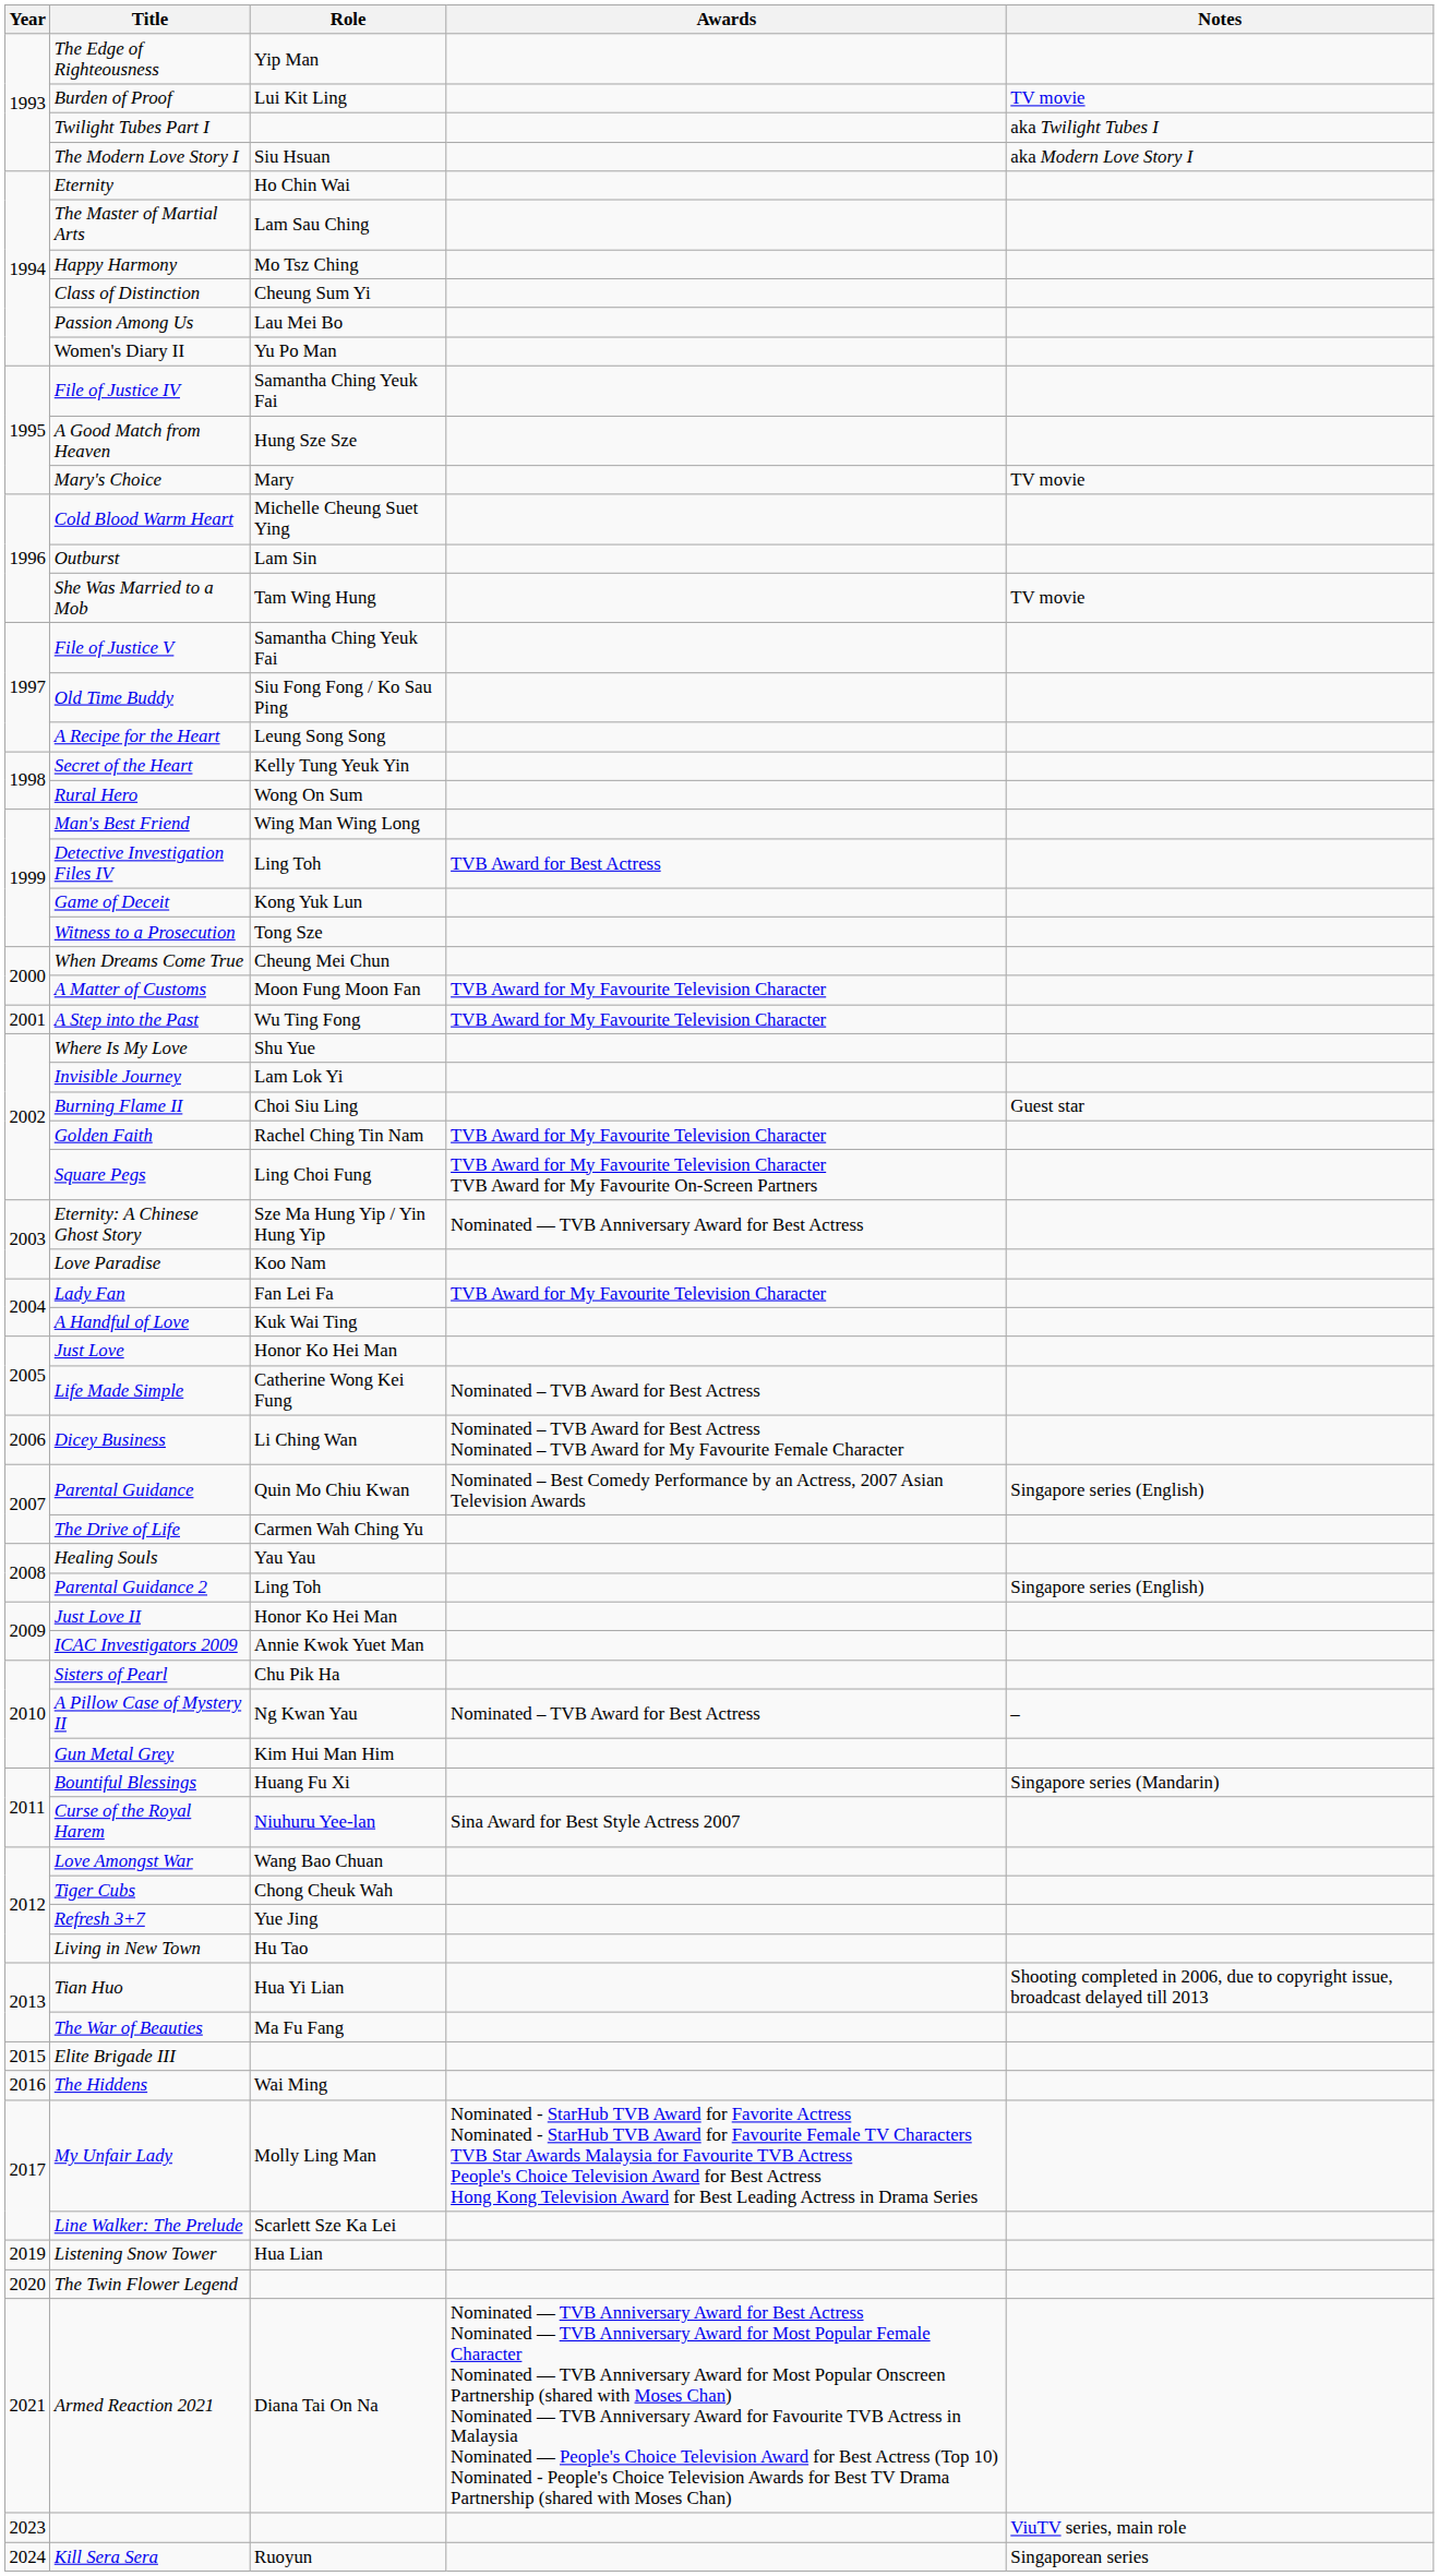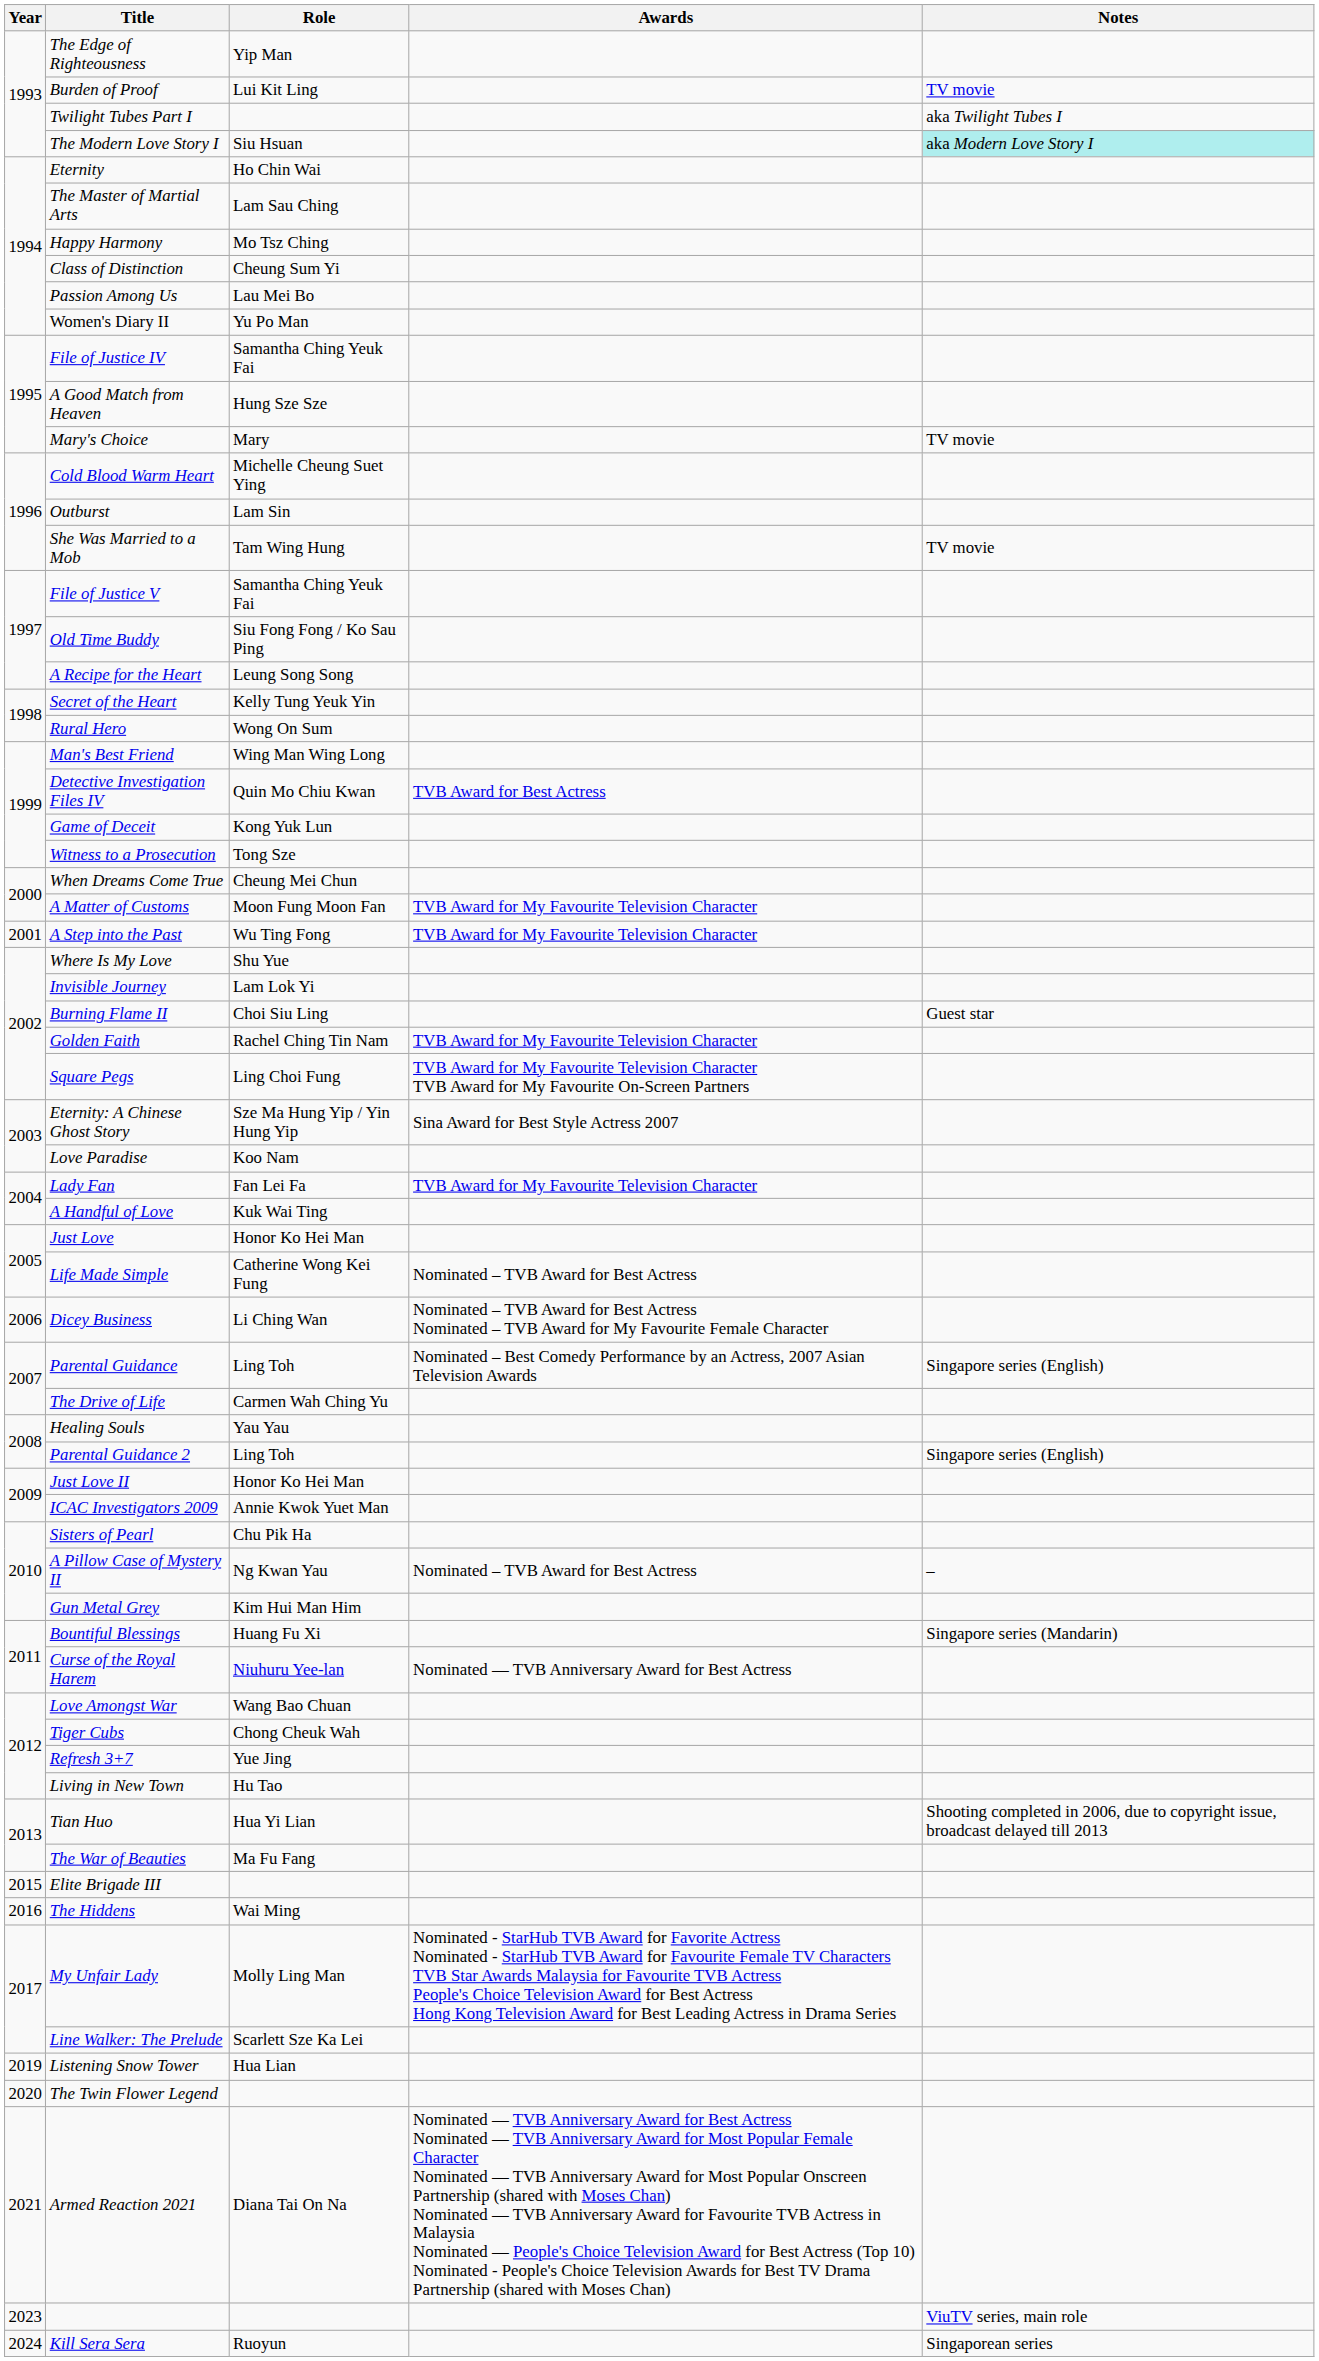 <table class="wikitable sortable">
 <tr align="center">
 <th>Year</th>
 <th>Title</th>
 <th>Role</th>
 <th>Awards</th>
 <th class="unsortable">Notes</th>
 </tr>
 <tr>
 <td rowspan="4">1993</td>
 <td><em>The Edge of Righteousness</em></td>
 <td>Yip Man</td>
 <td></td>
 <td></td>
 </tr>
 <tr>
 <td><em>Burden of Proof</em></td>
 <td>Lui Kit Ling</td>
 <td></td>
 <td><a href='#'>TV movie</a></td>
 </tr>
 <tr>
 <td><em>Twilight Tubes Part I</em></td>
 <td></td>
 <td></td>
 <td>aka <em>Twilight Tubes I</em></td>
 </tr>
 <tr>
 <td><em>The Modern Love Story I</em></td>
 <td>Siu Hsuan</td>
 <td></td>
-<td>aka <em>Modern Love Story I</em></td>
+<td style="background: paleturquoise;">aka <em>Modern Love Story I</em></td>
 </tr>
 <tr>
 <td rowspan="6">1994</td>
 <td><em>Eternity</em></td>
 <td>Ho Chin Wai</td>
 <td></td>
 <td></td>
 </tr>
 <tr>
 <td><em>The Master of Martial Arts</em></td>
 <td>Lam Sau Ching</td>
 <td></td>
 <td></td>
 </tr>
 <tr>
 <td><em>Happy Harmony</em></td>
 <td>Mo Tsz Ching</td>
 <td></td>
 <td></td>
 </tr>
 <tr>
 <td><em>Class of Distinction</em></td>
 <td>Cheung Sum Yi</td>
 <td></td>
 <td></td>
 </tr>
 <tr>
 <td><em>Passion Among Us</em></td>
 <td>Lau Mei Bo</td>
 <td></td>
 <td></td>
 </tr>
 <tr>
 <td>Women's Diary II</td>
 <td>Yu Po Man</td>
 <td></td>
 <td></td>
 </tr>
 <tr>
 <td rowspan="3">1995</td>
 <td><em><a href='#'>File of Justice IV</a></em></td>
 <td>Samantha Ching Yeuk Fai</td>
 <td></td>
 <td></td>
 </tr>
 <tr>
 <td><em>A Good Match from Heaven</em></td>
 <td>Hung Sze Sze</td>
 <td></td>
 <td></td>
 </tr>
 <tr>
 <td><em>Mary's Choice</em></td>
 <td>Mary</td>
 <td></td>
 <td>TV movie</td>
 </tr>
 <tr>
 <td rowspan="3">1996</td>
 <td><em><a href='#'>Cold Blood Warm Heart</a></em></td>
 <td>Michelle Cheung Suet Ying</td>
 <td></td>
 <td></td>
 </tr>
 <tr>
 <td><em>Outburst</em></td>
 <td>Lam Sin</td>
 <td></td>
 <td></td>
 </tr>
 <tr>
 <td><em>She Was Married to a Mob</em></td>
 <td>Tam Wing Hung</td>
 <td></td>
 <td>TV movie</td>
 </tr>
 <tr>
 <td rowspan="3">1997</td>
 <td><em><a href='#'>File of Justice V</a></em></td>
 <td>Samantha Ching Yeuk Fai</td>
 <td></td>
 <td></td>
 </tr>
 <tr>
 <td><em><a href='#'>Old Time Buddy</a></em></td>
 <td>Siu Fong Fong / Ko Sau Ping</td>
 <td></td>
 <td></td>
 </tr>
 <tr>
 <td><em><a href='#'>A Recipe for the Heart</a></em></td>
 <td>Leung Song Song</td>
 <td></td>
 <td></td>
 </tr>
 <tr>
 <td rowspan="2">1998</td>
 <td><em><a href='#'>Secret of the Heart</a></em></td>
 <td>Kelly Tung Yeuk Yin</td>
 <td></td>
 <td></td>
 </tr>
 <tr>
 <td><em><a href='#'>Rural Hero</a></em></td>
 <td>Wong On Sum</td>
 <td></td>
 <td></td>
 </tr>
 <tr>
 <td rowspan="4">1999</td>
 <td><em><a href='#'>Man's Best Friend</a></em></td>
 <td>Wing Man Wing Long</td>
 <td></td>
 <td></td>
 </tr>
 <tr>
 <td><em><a href='#'>Detective Investigation Files IV</a></em></td>
-<td>Ling Toh</td>
+<td>Quin Mo Chiu Kwan</td>
 <td><a href='#'>TVB Award for Best Actress</a></td>
 <td></td>
 </tr>
 <tr>
 <td><em><a href='#'>Game of Deceit</a></em></td>
 <td>Kong Yuk Lun</td>
 <td></td>
 <td></td>
 </tr>
 <tr>
 <td><em><a href='#'>Witness to a Prosecution</a></em></td>
 <td>Tong Sze</td>
 <td></td>
 <td></td>
 </tr>
 <tr>
 <td rowspan="2">2000</td>
 <td><em>When Dreams Come True</em></td>
 <td>Cheung Mei Chun</td>
 <td></td>
 <td></td>
 </tr>
 <tr>
 <td><em><a href='#'>A Matter of Customs</a></em></td>
 <td>Moon Fung Moon Fan</td>
 <td><a href='#'>TVB Award for My Favourite Television Character</a></td>
 <td></td>
 </tr>
 <tr>
 <td>2001</td>
 <td><em><a href='#'>A Step into the Past</a></em></td>
 <td>Wu Ting Fong</td>
 <td><a href='#'>TVB Award for My Favourite Television Character</a></td>
 <td></td>
 </tr>
 <tr>
 <td rowspan="5">2002</td>
 <td><em>Where Is My Love</em></td>
 <td>Shu Yue</td>
 <td></td>
 <td></td>
 </tr>
 <tr>
 <td><em><a href='#'>Invisible Journey</a></em></td>
 <td>Lam Lok Yi</td>
 <td></td>
 <td></td>
 </tr>
 <tr>
 <td><em><a href='#'>Burning Flame II</a></em></td>
 <td>Choi Siu Ling</td>
 <td></td>
 <td>Guest star</td>
 </tr>
 <tr>
 <td><em><a href='#'>Golden Faith</a></em></td>
 <td>Rachel Ching Tin Nam</td>
 <td><a href='#'>TVB Award for My Favourite Television Character</a></td>
 <td></td>
 </tr>
 <tr>
 <td><em><a href='#'>Square Pegs</a></em></td>
 <td>Ling Choi Fung</td>
 <td><a href='#'>TVB Award for My Favourite Television Character</a> <br> TVB Award for My Favourite On-Screen Partners</td>
 <td></td>
 </tr>
 <tr>
 <td rowspan="2">2003</td>
 <td><em>Eternity: A Chinese Ghost Story</em></td>
 <td>Sze Ma Hung Yip / Yin Hung Yip</td>
-<td>Nominated — TVB Anniversary Award for Best Actress</td>
+<td>Sina Award for Best Style Actress 2007</td>
 <td></td>
 </tr>
 <tr>
 <td><em>Love Paradise</em></td>
 <td>Koo Nam</td>
 <td></td>
 <td></td>
 </tr>
 <tr>
 <td rowspan="2">2004</td>
 <td><em><a href='#'>Lady Fan</a></em></td>
 <td>Fan Lei Fa</td>
 <td><a href='#'>TVB Award for My Favourite Television Character</a></td>
 <td></td>
 </tr>
 <tr>
 <td><em><a href='#'>A Handful of Love</a></em></td>
 <td>Kuk Wai Ting</td>
 <td></td>
 <td></td>
 </tr>
 <tr>
 <td rowspan="2">2005</td>
 <td><em><a href='#'>Just Love</a></em></td>
 <td>Honor Ko Hei Man</td>
 <td></td>
 <td></td>
 </tr>
 <tr>
 <td><em><a href='#'>Life Made Simple</a></em></td>
 <td>Catherine Wong Kei Fung</td>
 <td>Nominated – TVB Award for Best Actress</td>
 <td></td>
 </tr>
 <tr>
 <td rowspan="1">2006</td>
 <td><em><a href='#'>Dicey Business</a></em></td>
 <td>Li Ching Wan</td>
 <td>Nominated – TVB Award for Best Actress <br> Nominated – TVB Award for My Favourite Female Character</td>
 <td></td>
 </tr>
 <tr>
 <td rowspan="2">2007</td>
 <td><em><a href='#'>Parental Guidance</a></em></td>
-<td>Quin Mo Chiu Kwan</td>
+<td>Ling Toh</td>
 <td>Nominated – Best Comedy Performance by an Actress, 2007 Asian Television Awards</td>
 <td>Singapore series (English)</td>
 </tr>
 <tr>
 <td><em><a href='#'>The Drive of Life</a></em></td>
 <td>Carmen Wah Ching Yu</td>
 <td></td>
 <td></td>
 </tr>
 <tr>
 <td rowspan="2">2008</td>
 <td><em>Healing Souls</em></td>
 <td>Yau Yau</td>
 <td></td>
 <td></td>
 </tr>
 <tr>
 <td><em><a href='#'>Parental Guidance 2</a></em></td>
 <td>Ling Toh</td>
 <td></td>
 <td>Singapore series (English)</td>
 </tr>
 <tr>
 <td rowspan="2">2009</td>
 <td><em><a href='#'>Just Love II</a></em></td>
 <td>Honor Ko Hei Man</td>
 <td></td>
 <td></td>
 </tr>
 <tr>
 <td><em><a href='#'>ICAC Investigators 2009</a></em></td>
 <td>Annie Kwok Yuet Man</td>
 <td></td>
 <td></td>
 </tr>
 <tr>
 <td rowspan="3">2010</td>
 <td><em><a href='#'>Sisters of Pearl</a></em></td>
 <td>Chu Pik Ha</td>
 <td></td>
 <td></td>
 </tr>
 <tr>
 <td><em><a href='#'>A Pillow Case of Mystery II</a></em></td>
 <td>Ng Kwan Yau</td>
 <td>Nominated – TVB Award for Best Actress</td>
 <td>–</td>
 </tr>
 <tr>
 <td><em><a href='#'>Gun Metal Grey</a></em></td>
 <td>Kim Hui Man Him</td>
 <td></td>
 <td></td>
 </tr>
 <tr>
 <td rowspan="2">2011</td>
 <td><em><a href='#'>Bountiful Blessings</a></em></td>
 <td>Huang Fu Xi</td>
 <td></td>
 <td>Singapore series (Mandarin)</td>
 </tr>
 <tr>
 <td><em><a href='#'>Curse of the Royal Harem</a></em></td>
 <td><a href='#'>Niuhuru Yee-lan</a></td>
-<td>Sina Award for Best Style Actress 2007</td>
+<td>Nominated — TVB Anniversary Award for Best Actress</td>
 <td></td>
 </tr>
 <tr>
 <td rowspan="4">2012</td>
 <td><em><a href='#'>Love Amongst War</a></em></td>
 <td>Wang Bao Chuan</td>
 <td></td>
 <td></td>
 </tr>
 <tr>
 <td><em><a href='#'>Tiger Cubs</a></em></td>
 <td>Chong Cheuk Wah</td>
 <td></td>
 <td></td>
 </tr>
 <tr>
 <td><em><a href='#'>Refresh 3+7</a></em></td>
 <td>Yue Jing</td>
 <td></td>
 <td></td>
 </tr>
 <tr>
 <td><em>Living in New Town</em></td>
 <td>Hu Tao</td>
 <td></td>
 <td></td>
 </tr>
 <tr>
 <td rowspan="2">2013</td>
 <td><em>Tian Huo</em></td>
 <td>Hua Yi Lian</td>
 <td></td>
 <td>Shooting completed in 2006, due to copyright issue, broadcast delayed till 2013</td>
 </tr>
 <tr>
 <td><em><a href='#'>The War of Beauties</a></em></td>
 <td>Ma Fu Fang</td>
 <td></td>
 <td></td>
 </tr>
 <tr>
 <td>2015</td>
 <td><em>Elite Brigade III</em></td>
 <td></td>
 <td></td>
 <td></td>
 </tr>
 <tr>
 <td>2016</td>
 <td><em><a href='#'>The Hiddens</a></em></td>
 <td>Wai Ming</td>
 <td></td>
 <td></td>
 </tr>
 <tr>
 <td rowspan="2">2017</td>
 <td><em><a href='#'>My Unfair Lady</a></em></td>
 <td>Molly Ling Man</td>
 <td>Nominated - <a href='#'>StarHub TVB Award</a> for <a href='#'>Favorite Actress</a><br>Nominated - <a href='#'>StarHub TVB Award</a> for <a href='#'>Favourite Female TV Characters</a><br><a href='#'>TVB Star Awards Malaysia for Favourite TVB Actress</a><br><a href='#'>People's Choice Television Award</a> for Best Actress <br><a href='#'>Hong Kong Television Award</a> for Best Leading Actress in Drama Series</td>
 <td></td>
 </tr>
 <tr>
 <td><em><a href='#'>Line Walker: The Prelude</a></em></td>
 <td>Scarlett Sze Ka Lei</td>
 <td></td>
 <td></td>
 </tr>
 <tr>
 <td rowspan="1">2019</td>
 <td><em>Listening Snow Tower</em></td>
 <td>Hua Lian</td>
 <td></td>
 <td></td>
 </tr>
 <tr>
 <td rowspan="1">2020</td>
 <td><em>The Twin Flower Legend</em></td>
 <td></td>
 <td></td>
 <td></td>
 </tr>
 <tr>
 <td rowspan="1">2021</td>
 <td><em>Armed Reaction 2021</em></td>
 <td>Diana Tai On Na</td>
 <td>Nominated — <a href='#'>TVB Anniversary Award for Best Actress</a><br> Nominated — <a href='#'>TVB Anniversary Award for Most Popular Female Character</a><br> Nominated — TVB Anniversary Award for Most Popular Onscreen Partnership (shared with <a href='#'>Moses Chan</a>) <br> Nominated — TVB Anniversary Award for Favourite TVB Actress in Malaysia <br> Nominated — <a href='#'>People's Choice Television Award</a> for Best Actress (Top 10)<br> Nominated - People's Choice Television Awards for Best TV Drama Partnership (shared with Moses Chan)</td>
 <td></td>
 </tr>
 <tr>
 <td rowspan="1">2023</td>
 <td><em></em></td>
 <td></td>
 <td></td>
 <td><a href='#'>ViuTV</a> series, main role</td>
 </tr>
 <tr>
 <td rowspan="1">2024</td>
 <td><em><a href='#'>Kill Sera Sera</a></em></td>
 <td>Ruoyun</td>
 <td></td>
 <td>Singaporean series</td>
 </tr>
 </table>
